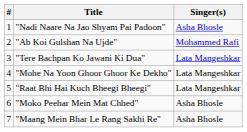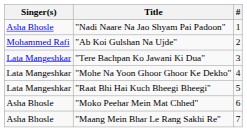 <table class="wikitable" style="font-size:95%;">
 <tr>
+<th>Singer(s)</th>
+<th>Title</th>
 <th>#</th>
-<th>Title</th>
-<th>Singer(s)</th>
 </tr>
 <tr>
+<td><a href='#'>Asha Bhosle</a></td>
+<td>"Nadi Naare Na Jao Shyam Pai Padoon"</td>
 <td>1</td>
-<td>"Nadi Naare Na Jao Shyam Pai Padoon"</td>
-<td><a href='#'>Asha Bhosle</a></td>
 </tr>
 <tr>
+<td><a href='#'>Mohammed Rafi</a></td>
+<td>"Ab Koi Gulshan Na Ujde"</td>
 <td>2</td>
-<td>"Ab Koi Gulshan Na Ujde"</td>
-<td><a href='#'>Mohammed Rafi</a></td>
 </tr>
 <tr>
+<td><a href='#'>Lata Mangeshkar</a></td>
+<td>"Tere Bachpan Ko Jawani Ki Dua"</td>
 <td>3</td>
-<td>"Tere Bachpan Ko Jawani Ki Dua"</td>
-<td><a href='#'>Lata Mangeshkar</a></td>
 </tr>
 <tr>
+<td>Lata Mangeshkar</td>
+<td>"Mohe Na Yoon Ghoor Ghoor Ke Dekho"</td>
 <td>4</td>
-<td>"Mohe Na Yoon Ghoor Ghoor Ke Dekho"</td>
-<td>Lata Mangeshkar</td>
 </tr>
 <tr>
+<td>Lata Mangeshkar</td>
+<td>"Raat Bhi Hai Kuch Bheegi Bheegi"</td>
 <td>5</td>
-<td>"Raat Bhi Hai Kuch Bheegi Bheegi"</td>
-<td>Lata Mangeshkar</td>
 </tr>
 <tr>
+<td>Asha Bhosle</td>
+<td>"Moko Peehar Mein Mat Chhed"</td>
 <td>6</td>
-<td>"Moko Peehar Mein Mat Chhed"</td>
-<td>Asha Bhosle</td>
 </tr>
 <tr>
+<td>Asha Bhosle</td>
+<td>"Maang Mein Bhar Le Rang Sakhi Re"</td>
 <td>7</td>
-<td>"Maang Mein Bhar Le Rang Sakhi Re"</td>
-<td>Asha Bhosle</td>
 </tr>
 </table>
